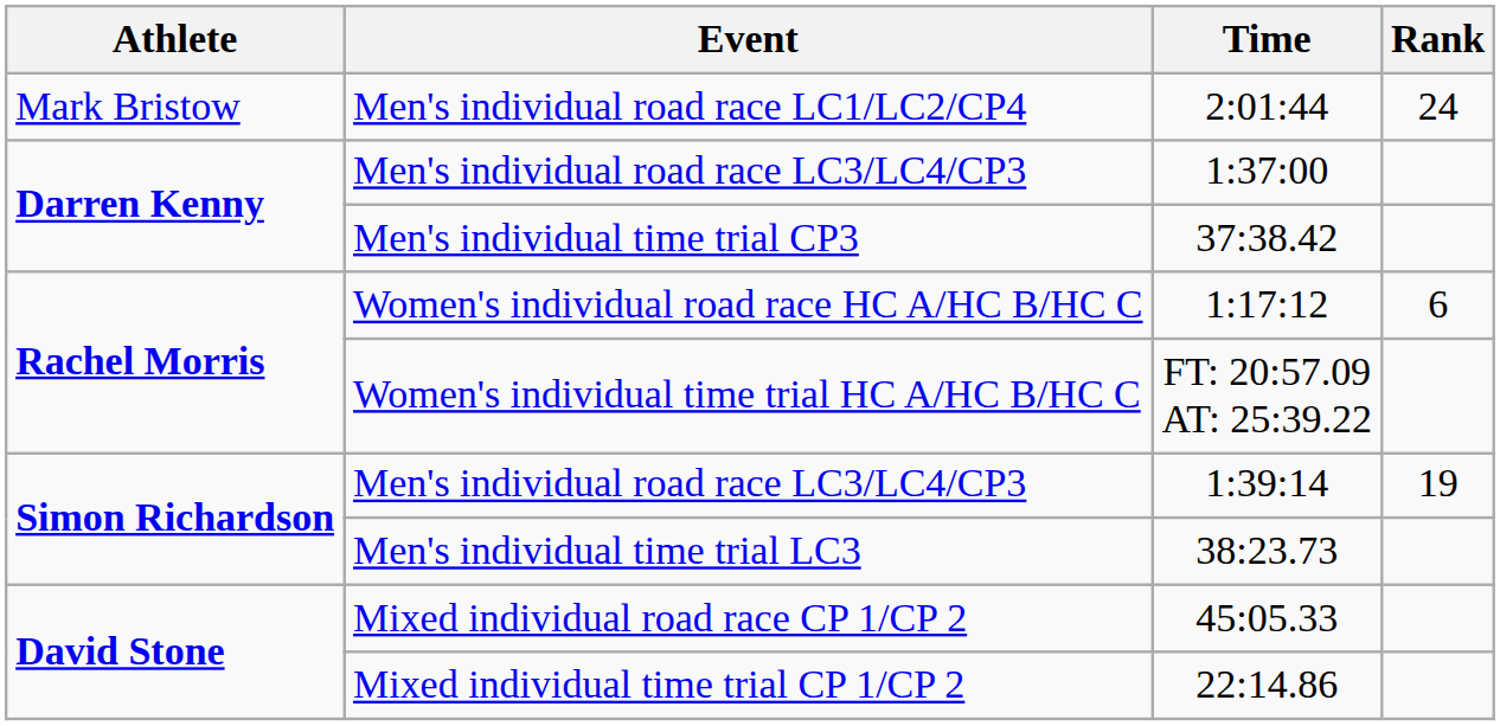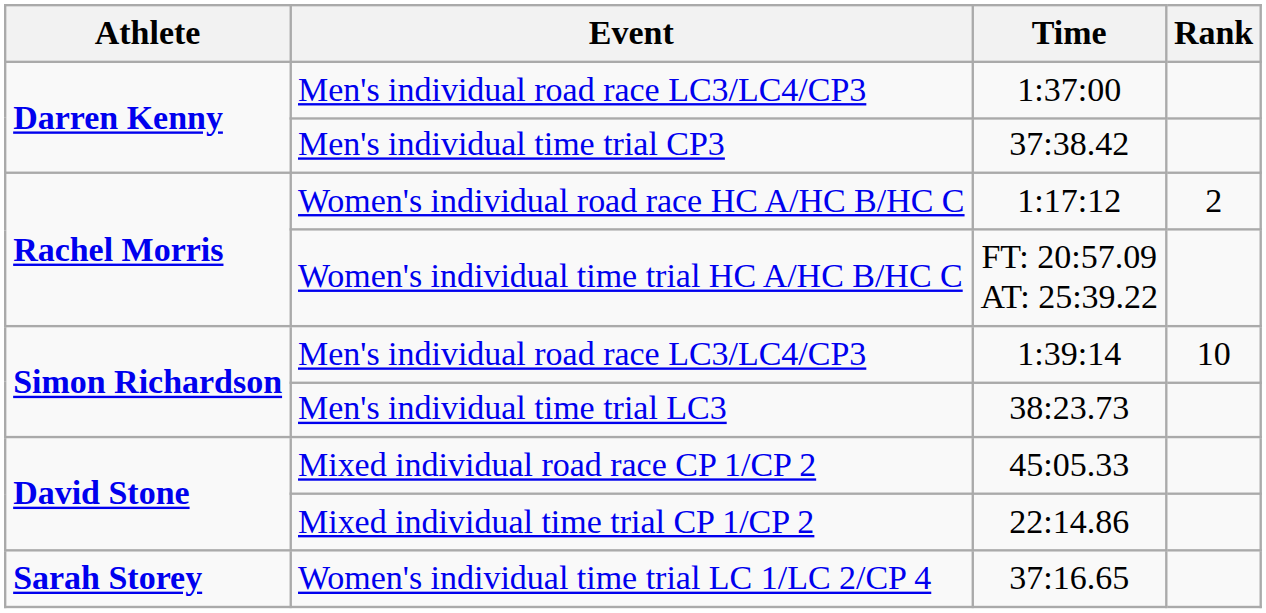 <table class=wikitable style="font-size:90%">
 <tr>
 <th>Athlete</th>
 <th>Event</th>
 <th>Time</th>
 <th>Rank</th>
-</tr>
-<tr>
-<td><a href='#'>Mark Bristow</a></td>
-<td><a href='#'>Men's individual road race LC1/LC2/CP4</a></td>
-<td align="center">2:01:44</td>
-<td align="center">24</td>
 </tr>
 <tr>
 <td rowspan="2"><strong><a href='#'>Darren Kenny</a></strong></td>
 <td><a href='#'>Men's individual road race LC3/LC4/CP3</a></td>
 <td align="center">1:37:00</td>
 <td align="center"></td>
 </tr>
 <tr>
 <td><a href='#'>Men's individual time trial CP3</a></td>
 <td align="center">37:38.42</td>
 <td align="center"></td>
 </tr>
 <tr>
 <td rowspan="2"><strong><a href='#'>Rachel Morris</a></strong></td>
 <td><a href='#'>Women's individual road race HC A/HC B/HC C</a></td>
 <td align="center">1:17:12</td>
-<td align="center">6</td>
+<td align="center">2</td>
 </tr>
 <tr>
 <td><a href='#'>Women's individual time trial HC A/HC B/HC C</a></td>
 <td align="center">FT: 20:57.09<br>AT: 25:39.22</td>
 <td align="center"></td>
 </tr>
 <tr>
 <td rowspan="2"><strong><a href='#'>Simon Richardson</a></strong></td>
 <td><a href='#'>Men's individual road race LC3/LC4/CP3</a></td>
 <td align="center">1:39:14</td>
-<td align="center">19</td>
+<td align="center">10</td>
 </tr>
 <tr>
 <td><a href='#'>Men's individual time trial LC3</a></td>
 <td align="center">38:23.73</td>
 <td align="center"></td>
 </tr>
 <tr>
 <td rowspan="2"><strong><a href='#'>David Stone</a></strong></td>
 <td><a href='#'>Mixed individual road race CP 1/CP 2</a></td>
 <td align="center">45:05.33</td>
 <td align="center"></td>
 </tr>
 <tr>
 <td><a href='#'>Mixed individual time trial CP 1/CP 2</a></td>
 <td align="center">22:14.86</td>
 <td align="center"></td>
 </tr>
+<tr>
+<td><strong><a href='#'>Sarah Storey</a></strong></td>
+<td><a href='#'>Women's individual time trial LC 1/LC 2/CP 4</a></td>
+<td align="center">37:16.65</td>
+<td align="center"></td>
+</tr>
 </table>
